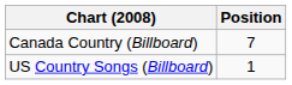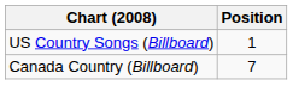 <table class="wikitable sortable">
 <tr>
 <th scope="col">Chart (2008)</th>
 <th scope="col">Position</th>
 </tr>
 <tr>
+<td>US <a href='#'>Country Songs</a> (<em><a href='#'>Billboard</a></em>)</td>
+<td align="center">1</td>
+</tr>
+<tr>
 <td>Canada Country (<em>Billboard</em>)</td>
 <td align="center">7</td>
 </tr>
-<tr>
-<td>US <a href='#'>Country Songs</a> (<em><a href='#'>Billboard</a></em>)</td>
-<td align="center">1</td>
-</tr>
 </table>
